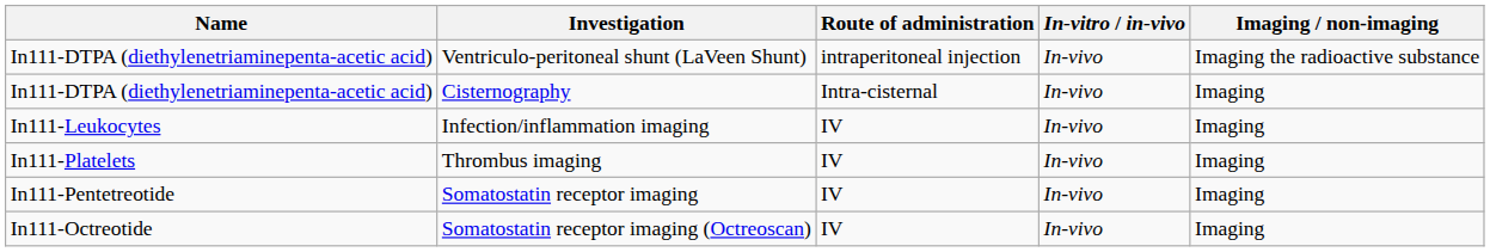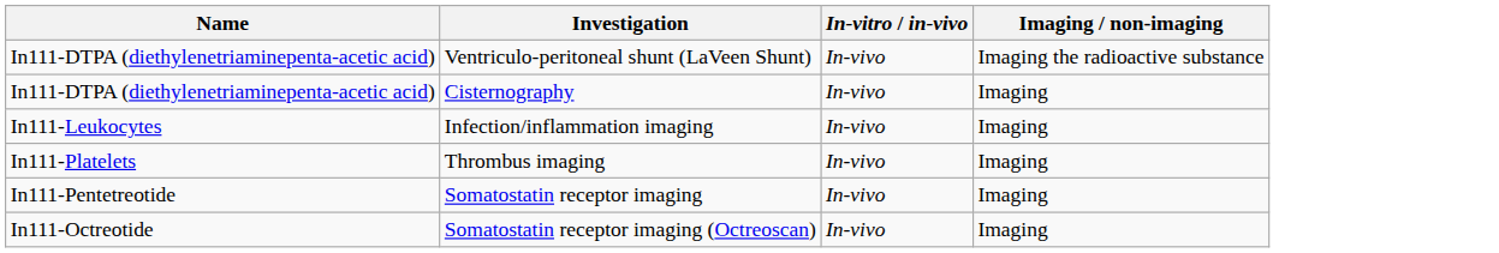 <table class="wikitable" style="font-size:95%">
 <tr>
 <th>Name</th>
 <th>Investigation</th>
-<th>Route of administration</th>
 <th><em>In-vitro</em> / <em>in-vivo</em></th>
 <th>Imaging / non-imaging</th>
 </tr>
 <tr>
 <td>In111-DTPA (<a href='#'>diethylenetriaminepenta-acetic acid</a>)</td>
 <td>Ventriculo-peritoneal shunt (LaVeen Shunt)</td>
-<td>intraperitoneal injection</td>
 <td><em>In-vivo</em></td>
 <td>Imaging the radioactive substance</td>
 </tr>
 <tr>
 <td>In111-DTPA (<a href='#'>diethylenetriaminepenta-acetic acid</a>)</td>
 <td><a href='#'>Cisternography</a></td>
-<td>Intra-cisternal</td>
 <td><em>In-vivo</em></td>
 <td>Imaging</td>
 </tr>
 <tr>
 <td>In111-<a href='#'>Leukocytes</a></td>
 <td>Infection/inflammation imaging</td>
-<td>IV</td>
 <td><em>In-vivo</em></td>
 <td>Imaging</td>
 </tr>
 <tr>
 <td>In111-<a href='#'>Platelets</a></td>
 <td>Thrombus imaging</td>
-<td>IV</td>
 <td><em>In-vivo</em></td>
 <td>Imaging</td>
 </tr>
 <tr>
 <td>In111-Pentetreotide</td>
 <td><a href='#'>Somatostatin</a> receptor imaging</td>
-<td>IV</td>
 <td><em>In-vivo</em></td>
 <td>Imaging</td>
 </tr>
 <tr>
 <td>In111-Octreotide</td>
 <td><a href='#'>Somatostatin</a> receptor imaging (<a href='#'>Octreoscan</a>)</td>
-<td>IV</td>
 <td><em>In-vivo</em></td>
 <td>Imaging</td>
 </tr>
 </table>
